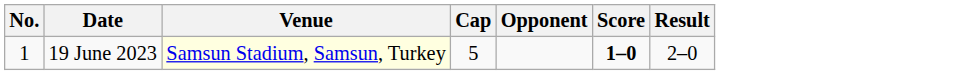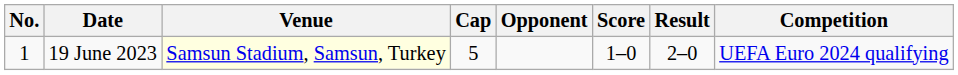 <table class="wikitable sortable">
 <tr>
 <th scope=col>No.</th>
 <th scope=col>Date</th>
 <th scope=col>Venue</th>
 <th scope=col>Cap</th>
 <th scope=col>Opponent</th>
 <th scope=col>Score</th>
 <th scope=col>Result</th>
+<th scope=col>Competition</th>
 </tr>
 <tr>
 <td align=center>1</td>
 <td>19 June 2023</td>
 <td style="background: lightyellow;"><a href='#'>Samsun Stadium</a>, <a href='#'>Samsun</a>, Turkey</td>
 <td align=center>5</td>
 <td></td>
-<td align=center><strong>1–0</strong></td>
+<td align=center>1–0</td>
 <td align=center>2–0</td>
+<td><a href='#'>UEFA Euro 2024 qualifying</a></td>
 </tr>
 </table>
